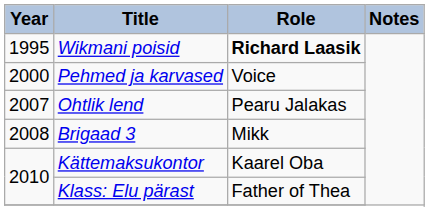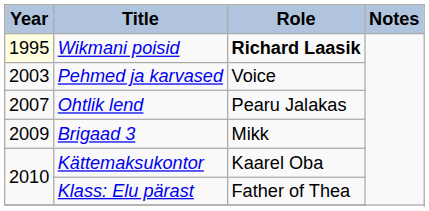 <table class="wikitable" style="font-size:90%;">
 <tr>
 <th style="background:#B0C4DE;">Year</th>
 <th style="background:#B0C4DE;">Title</th>
 <th style="background:#B0C4DE;">Role</th>
 <th style="background:#B0C4DE;">Notes</th>
 </tr>
 <tr>
-<td>1995</td>
+<td style="background: lightyellow;">1995</td>
 <td><em><a href='#'>Wikmani poisid</a></em></td>
 <td><strong>Richard Laasik</strong></td>
 </tr>
 <tr>
-<td>2000</td>
+<td>2003</td>
 <td><em><a href='#'>Pehmed ja karvased</a></em></td>
 <td>Voice</td>
 </tr>
 <tr>
 <td>2007</td>
 <td><em><a href='#'>Ohtlik lend</a></em></td>
 <td>Pearu Jalakas</td>
 </tr>
 <tr>
-<td>2008</td>
+<td>2009</td>
 <td><em><a href='#'>Brigaad 3</a></em></td>
 <td>Mikk</td>
 </tr>
 <tr>
 <td rowspan="2">2010</td>
 <td><em><a href='#'>Kättemaksukontor</a></em></td>
 <td>Kaarel Oba</td>
 </tr>
 <tr>
 <td><em><a href='#'>Klass: Elu pärast</a></em></td>
 <td>Father of Thea</td>
 </tr>
 <tr>
 </tr>
 </table>
